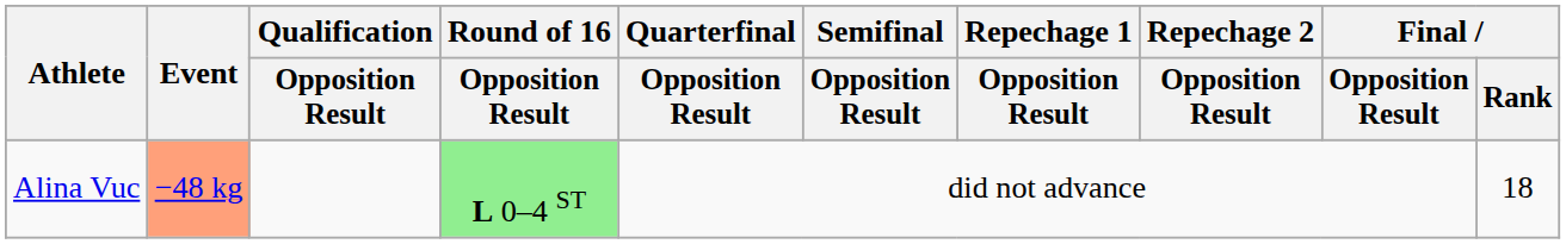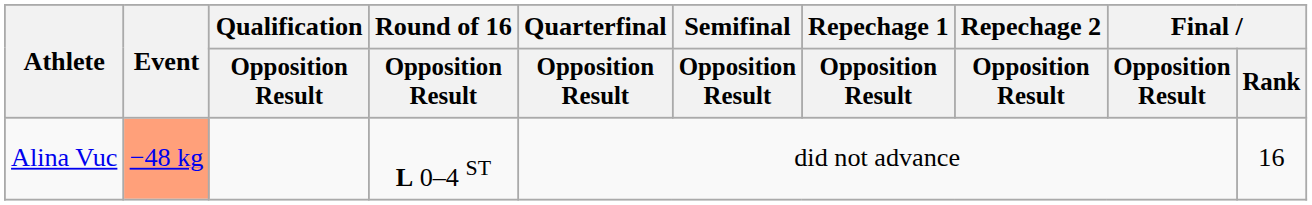 <table class="wikitable" style="font-size:90%">
 <tr>
 <th rowspan=2>Athlete</th>
 <th rowspan=2>Event</th>
 <th>Qualification</th>
 <th>Round of 16</th>
 <th>Quarterfinal</th>
 <th>Semifinal</th>
 <th>Repechage 1</th>
 <th>Repechage 2</th>
 <th colspan=2>Final / </th>
 </tr>
 <tr style="font-size: 95%">
 <th>Opposition<br>Result</th>
 <th>Opposition<br>Result</th>
 <th>Opposition<br>Result</th>
 <th>Opposition<br>Result</th>
 <th>Opposition<br>Result</th>
 <th>Opposition<br>Result</th>
 <th>Opposition<br>Result</th>
 <th>Rank</th>
 </tr>
 <tr align=center>
 <td align=left><a href='#'>Alina Vuc</a></td>
 <td align=left style="background: lightsalmon;"><a href='#'>−48 kg</a></td>
 <td></td>
-<td style="background: lightgreen;"><br><strong>L</strong> 0–4 <sup>ST</sup></td>
+<td><br><strong>L</strong> 0–4 <sup>ST</sup></td>
 <td colspan=5>did not advance</td>
-<td>18</td>
+<td>16</td>
 </tr>
 </table>
